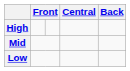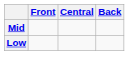 <table class="wikitable" style="text-align:center">
 <tr>
 <th></th>
 <th colspan="2"><a href='#'>Front</a></th>
 <th><a href='#'>Central</a></th>
 <th><a href='#'>Back</a></th>
-</tr>
-<tr>
-<th><a href='#'>High</a></th>
-<td> </td>
-<td></td>
-<td></td>
-<td> </td>
 </tr>
 <tr>
 <th><a href='#'>Mid</a></th>
 <td colspan="2"> </td>
 <td></td>
 <td> </td>
 </tr>
 <tr>
 <th><a href='#'>Low</a></th>
 <td colspan="2"></td>
 <td> </td>
 <td></td>
 </tr>
 </table>
